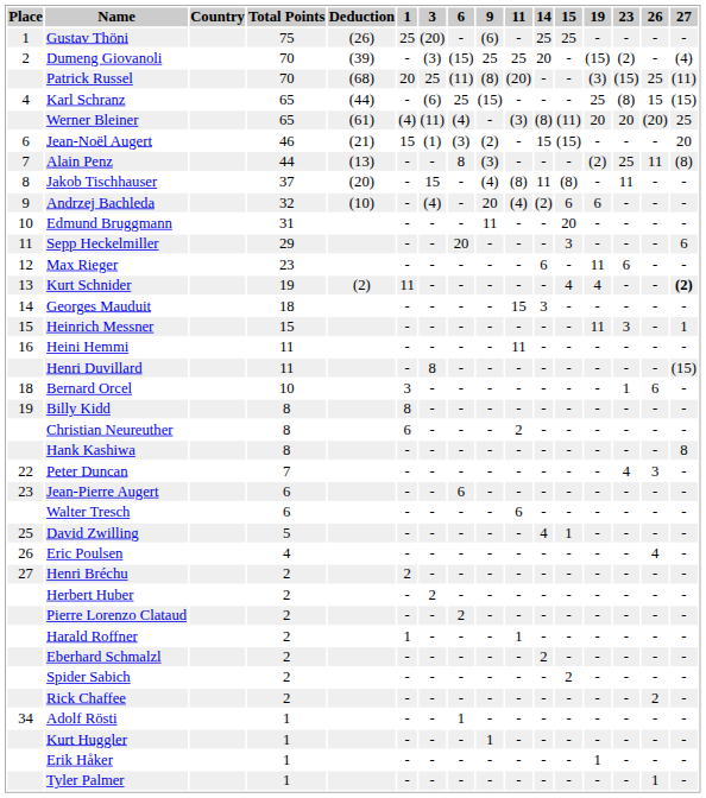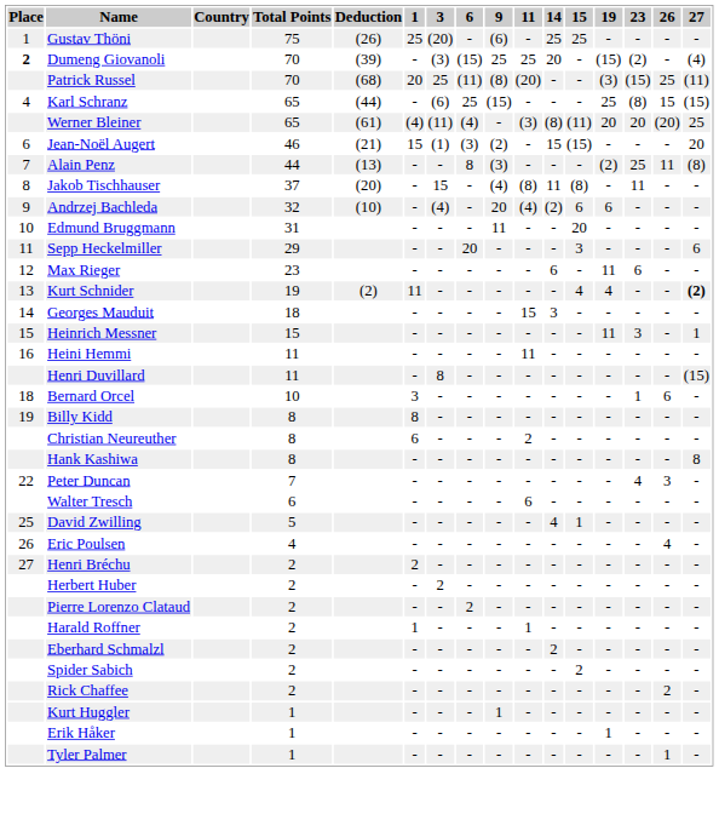 <table border="0" style="border: 1px solid #999; background-color:#FFFFFF; text-align:center">
 <tr align="center" bgcolor="#CCCCCC">
 <th>Place</th>
 <th>Name</th>
 <th>Country</th>
 <th>Total Points</th>
 <th>Deduction</th>
 <th>1</th>
 <th>3</th>
 <th>6</th>
 <th>9</th>
 <th>11</th>
 <th>14</th>
 <th>15</th>
 <th>19</th>
 <th>23</th>
 <th>26</th>
 <th>27</th>
 </tr>
 <tr bgcolor="#EFEFEF">
 <td>1</td>
 <td align="left"><a href='#'>Gustav Thöni</a></td>
 <td align="left"></td>
 <td>75</td>
 <td>(26)</td>
 <td>25</td>
 <td>(20)</td>
 <td>-</td>
 <td>(6)</td>
 <td>-</td>
 <td>25</td>
 <td>25</td>
 <td>-</td>
 <td>-</td>
 <td>-</td>
 <td>-</td>
 </tr>
 <tr>
-<td>2</td>
+<td><strong>2</strong></td>
 <td align="left"><a href='#'>Dumeng Giovanoli</a></td>
 <td align="left"></td>
 <td>70</td>
 <td>(39)</td>
 <td>-</td>
 <td>(3)</td>
 <td>(15)</td>
 <td>25</td>
 <td>25</td>
 <td>20</td>
 <td>-</td>
 <td>(15)</td>
 <td>(2)</td>
 <td>-</td>
 <td>(4)</td>
 </tr>
 <tr bgcolor="#EFEFEF">
 <td></td>
 <td align="left"><a href='#'>Patrick Russel</a></td>
 <td align="left"></td>
 <td>70</td>
 <td>(68)</td>
 <td>20</td>
 <td>25</td>
 <td>(11)</td>
 <td>(8)</td>
 <td>(20)</td>
 <td>-</td>
 <td>-</td>
 <td>(3)</td>
 <td>(15)</td>
 <td>25</td>
 <td>(11)</td>
 </tr>
 <tr>
 <td>4</td>
 <td align="left"><a href='#'>Karl Schranz</a></td>
 <td align="left"></td>
 <td>65</td>
 <td>(44)</td>
 <td>-</td>
 <td>(6)</td>
 <td>25</td>
 <td>(15)</td>
 <td>-</td>
 <td>-</td>
 <td>-</td>
 <td>25</td>
 <td>(8)</td>
 <td>15</td>
 <td>(15)</td>
 </tr>
 <tr bgcolor="#EFEFEF">
 <td></td>
 <td align="left"><a href='#'>Werner Bleiner</a></td>
 <td align="left"></td>
 <td>65</td>
 <td>(61)</td>
 <td>(4)</td>
 <td>(11)</td>
 <td>(4)</td>
 <td>-</td>
 <td>(3)</td>
 <td>(8)</td>
 <td>(11)</td>
 <td>20</td>
 <td>20</td>
 <td>(20)</td>
 <td>25</td>
 </tr>
 <tr>
 <td>6</td>
 <td align="left"><a href='#'>Jean-Noël Augert</a></td>
 <td align="left"></td>
 <td>46</td>
 <td>(21)</td>
 <td>15</td>
 <td>(1)</td>
 <td>(3)</td>
 <td>(2)</td>
 <td>-</td>
 <td>15</td>
 <td>(15)</td>
 <td>-</td>
 <td>-</td>
 <td>-</td>
 <td>20</td>
 </tr>
 <tr bgcolor="#EFEFEF">
 <td>7</td>
 <td align="left"><a href='#'>Alain Penz</a></td>
 <td align="left"></td>
 <td>44</td>
 <td>(13)</td>
 <td>-</td>
 <td>-</td>
 <td>8</td>
 <td>(3)</td>
 <td>-</td>
 <td>-</td>
 <td>-</td>
 <td>(2)</td>
 <td>25</td>
 <td>11</td>
 <td>(8)</td>
 </tr>
 <tr>
 <td>8</td>
 <td align="left"><a href='#'>Jakob Tischhauser</a></td>
 <td align="left"></td>
 <td>37</td>
 <td>(20)</td>
 <td>-</td>
 <td>15</td>
 <td>-</td>
 <td>(4)</td>
 <td>(8)</td>
 <td>11</td>
 <td>(8)</td>
 <td>-</td>
 <td>11</td>
 <td>-</td>
 <td>-</td>
 </tr>
 <tr bgcolor="#EFEFEF">
 <td>9</td>
 <td align="left"><a href='#'>Andrzej Bachleda</a></td>
 <td align="left"></td>
 <td>32</td>
 <td>(10)</td>
 <td>-</td>
 <td>(4)</td>
 <td>-</td>
 <td>20</td>
 <td>(4)</td>
 <td>(2)</td>
 <td>6</td>
 <td>6</td>
 <td>-</td>
 <td>-</td>
 <td>-</td>
 </tr>
 <tr>
 <td>10</td>
 <td align="left"><a href='#'>Edmund Bruggmann</a></td>
 <td align="left"></td>
 <td>31</td>
 <td></td>
 <td>-</td>
 <td>-</td>
 <td>-</td>
 <td>11</td>
 <td>-</td>
 <td>-</td>
 <td>20</td>
 <td>-</td>
 <td>-</td>
 <td>-</td>
 <td>-</td>
 </tr>
 <tr bgcolor="#EFEFEF">
 <td>11</td>
 <td align="left"><a href='#'>Sepp Heckelmiller</a></td>
 <td align="left"></td>
 <td>29</td>
 <td></td>
 <td>-</td>
 <td>-</td>
 <td>20</td>
 <td>-</td>
 <td>-</td>
 <td>-</td>
 <td>3</td>
 <td>-</td>
 <td>-</td>
 <td>-</td>
 <td>6</td>
 </tr>
 <tr>
 <td>12</td>
 <td align="left"><a href='#'>Max Rieger</a></td>
 <td align="left"></td>
 <td>23</td>
 <td></td>
 <td>-</td>
 <td>-</td>
 <td>-</td>
 <td>-</td>
 <td>-</td>
 <td>6</td>
 <td>-</td>
 <td>11</td>
 <td>6</td>
 <td>-</td>
 <td>-</td>
 </tr>
 <tr bgcolor="#EFEFEF">
 <td>13</td>
 <td align="left"><a href='#'>Kurt Schnider</a></td>
 <td align="left"></td>
 <td>19</td>
 <td>(2)</td>
 <td>11</td>
 <td>-</td>
 <td>-</td>
 <td>-</td>
 <td>-</td>
 <td>-</td>
 <td>4</td>
 <td>4</td>
 <td>-</td>
 <td>-</td>
 <td><strong>(2)</strong></td>
 </tr>
 <tr>
 <td>14</td>
 <td align="left"><a href='#'>Georges Mauduit</a></td>
 <td align="left"></td>
 <td>18</td>
 <td></td>
 <td>-</td>
 <td>-</td>
 <td>-</td>
 <td>-</td>
 <td>15</td>
 <td>3</td>
 <td>-</td>
 <td>-</td>
 <td>-</td>
 <td>-</td>
 <td>-</td>
 </tr>
 <tr bgcolor="#EFEFEF">
 <td>15</td>
 <td align="left"><a href='#'>Heinrich Messner</a></td>
 <td align="left"></td>
 <td>15</td>
 <td></td>
 <td>-</td>
 <td>-</td>
 <td>-</td>
 <td>-</td>
 <td>-</td>
 <td>-</td>
 <td>-</td>
 <td>11</td>
 <td>3</td>
 <td>-</td>
 <td>1</td>
 </tr>
 <tr>
 <td>16</td>
 <td align="left"><a href='#'>Heini Hemmi</a></td>
 <td align="left"></td>
 <td>11</td>
 <td></td>
 <td>-</td>
 <td>-</td>
 <td>-</td>
 <td>-</td>
 <td>11</td>
 <td>-</td>
 <td>-</td>
 <td>-</td>
 <td>-</td>
 <td>-</td>
 <td>-</td>
 </tr>
 <tr bgcolor="#EFEFEF">
 <td></td>
 <td align="left"><a href='#'>Henri Duvillard</a></td>
 <td align="left"></td>
 <td>11</td>
 <td></td>
 <td>-</td>
 <td>8</td>
 <td>-</td>
 <td>-</td>
 <td>-</td>
 <td>-</td>
 <td>-</td>
 <td>-</td>
 <td>-</td>
 <td>-</td>
 <td>(15)</td>
 </tr>
 <tr>
 <td>18</td>
 <td align="left"><a href='#'>Bernard Orcel</a></td>
 <td align="left"></td>
 <td>10</td>
 <td></td>
 <td>3</td>
 <td>-</td>
 <td>-</td>
 <td>-</td>
 <td>-</td>
 <td>-</td>
 <td>-</td>
 <td>-</td>
 <td>1</td>
 <td>6</td>
 <td>-</td>
 </tr>
 <tr bgcolor="#EFEFEF">
 <td>19</td>
 <td align="left"><a href='#'>Billy Kidd</a></td>
 <td align="left"></td>
 <td>8</td>
 <td></td>
 <td>8</td>
 <td>-</td>
 <td>-</td>
 <td>-</td>
 <td>-</td>
 <td>-</td>
 <td>-</td>
 <td>-</td>
 <td>-</td>
 <td>-</td>
 <td>-</td>
 </tr>
 <tr>
 <td></td>
 <td align="left"><a href='#'>Christian Neureuther</a></td>
 <td align="left"></td>
 <td>8</td>
 <td></td>
 <td>6</td>
 <td>-</td>
 <td>-</td>
 <td>-</td>
 <td>2</td>
 <td>-</td>
 <td>-</td>
 <td>-</td>
 <td>-</td>
 <td>-</td>
 <td>-</td>
 </tr>
 <tr bgcolor="#EFEFEF">
 <td></td>
 <td align="left"><a href='#'>Hank Kashiwa</a></td>
 <td align="left"></td>
 <td>8</td>
 <td></td>
 <td>-</td>
 <td>-</td>
 <td>-</td>
 <td>-</td>
 <td>-</td>
 <td>-</td>
 <td>-</td>
 <td>-</td>
 <td>-</td>
 <td>-</td>
 <td>8</td>
 </tr>
 <tr>
 <td>22</td>
 <td align="left"><a href='#'>Peter Duncan</a></td>
 <td align="left"></td>
 <td>7</td>
 <td></td>
 <td>-</td>
 <td>-</td>
 <td>-</td>
 <td>-</td>
 <td>-</td>
 <td>-</td>
 <td>-</td>
 <td>-</td>
 <td>4</td>
 <td>3</td>
 <td>-</td>
 </tr>
-<tr bgcolor="#EFEFEF">
-<td>23</td>
-<td align="left"><a href='#'>Jean-Pierre Augert</a></td>
-<td align="left"></td>
-<td>6</td>
-<td></td>
-<td>-</td>
-<td>-</td>
-<td>6</td>
-<td>-</td>
-<td>-</td>
-<td>-</td>
-<td>-</td>
-<td>-</td>
-<td>-</td>
-<td>-</td>
-<td>-</td>
-</tr>
 <tr>
 <td></td>
 <td align="left"><a href='#'>Walter Tresch</a></td>
 <td align="left"></td>
 <td>6</td>
 <td></td>
 <td>-</td>
 <td>-</td>
 <td>-</td>
 <td>-</td>
 <td>6</td>
 <td>-</td>
 <td>-</td>
 <td>-</td>
 <td>-</td>
 <td>-</td>
 <td>-</td>
 </tr>
 <tr bgcolor="#EFEFEF">
 <td>25</td>
 <td align="left"><a href='#'>David Zwilling</a></td>
 <td align="left"></td>
 <td>5</td>
 <td></td>
 <td>-</td>
 <td>-</td>
 <td>-</td>
 <td>-</td>
 <td>-</td>
 <td>4</td>
 <td>1</td>
 <td>-</td>
 <td>-</td>
 <td>-</td>
 <td>-</td>
 </tr>
 <tr>
 <td>26</td>
 <td align="left"><a href='#'>Eric Poulsen</a></td>
 <td align="left"></td>
 <td>4</td>
 <td></td>
 <td>-</td>
 <td>-</td>
 <td>-</td>
 <td>-</td>
 <td>-</td>
 <td>-</td>
 <td>-</td>
 <td>-</td>
 <td>-</td>
 <td>4</td>
 <td>-</td>
 </tr>
 <tr bgcolor="#EFEFEF">
 <td>27</td>
 <td align="left"><a href='#'>Henri Bréchu</a></td>
 <td align="left"></td>
 <td>2</td>
 <td></td>
 <td>2</td>
 <td>-</td>
 <td>-</td>
 <td>-</td>
 <td>-</td>
 <td>-</td>
 <td>-</td>
 <td>-</td>
 <td>-</td>
 <td>-</td>
 <td>-</td>
 </tr>
 <tr>
 <td></td>
 <td align="left"><a href='#'>Herbert Huber</a></td>
 <td align="left"></td>
 <td>2</td>
 <td></td>
 <td>-</td>
 <td>2</td>
 <td>-</td>
 <td>-</td>
 <td>-</td>
 <td>-</td>
 <td>-</td>
 <td>-</td>
 <td>-</td>
 <td>-</td>
 <td>-</td>
 </tr>
 <tr bgcolor="#EFEFEF">
 <td></td>
 <td align="left"><a href='#'>Pierre Lorenzo Clataud</a></td>
 <td align="left"></td>
 <td>2</td>
 <td></td>
 <td>-</td>
 <td>-</td>
 <td>2</td>
 <td>-</td>
 <td>-</td>
 <td>-</td>
 <td>-</td>
 <td>-</td>
 <td>-</td>
 <td>-</td>
 <td>-</td>
 </tr>
 <tr>
 <td></td>
 <td align="left"><a href='#'>Harald Roffner</a></td>
 <td align="left"></td>
 <td>2</td>
 <td></td>
 <td>1</td>
 <td>-</td>
 <td>-</td>
 <td>-</td>
 <td>1</td>
 <td>-</td>
 <td>-</td>
 <td>-</td>
 <td>-</td>
 <td>-</td>
 <td>-</td>
 </tr>
 <tr bgcolor="#EFEFEF">
 <td></td>
 <td align="left"><a href='#'>Eberhard Schmalzl</a></td>
 <td align="left"></td>
 <td>2</td>
 <td></td>
 <td>-</td>
 <td>-</td>
 <td>-</td>
 <td>-</td>
 <td>-</td>
 <td>2</td>
 <td>-</td>
 <td>-</td>
 <td>-</td>
 <td>-</td>
 <td>-</td>
 </tr>
 <tr>
 <td></td>
 <td align="left"><a href='#'>Spider Sabich</a></td>
 <td align="left"></td>
 <td>2</td>
 <td></td>
 <td>-</td>
 <td>-</td>
 <td>-</td>
 <td>-</td>
 <td>-</td>
 <td>-</td>
 <td>2</td>
 <td>-</td>
 <td>-</td>
 <td>-</td>
 <td>-</td>
 </tr>
 <tr bgcolor="#EFEFEF">
 <td></td>
 <td align="left"><a href='#'>Rick Chaffee</a></td>
 <td align="left"></td>
 <td>2</td>
 <td></td>
 <td>-</td>
 <td>-</td>
 <td>-</td>
 <td>-</td>
 <td>-</td>
 <td>-</td>
 <td>-</td>
 <td>-</td>
 <td>-</td>
 <td>2</td>
 <td>-</td>
 </tr>
-<tr>
-<td>34</td>
-<td align="left"><a href='#'>Adolf Rösti</a></td>
-<td align="left"></td>
-<td>1</td>
-<td></td>
-<td>-</td>
-<td>-</td>
-<td>1</td>
-<td>-</td>
-<td>-</td>
-<td>-</td>
-<td>-</td>
-<td>-</td>
-<td>-</td>
-<td>-</td>
-<td>-</td>
-</tr>
 <tr bgcolor="#EFEFEF">
 <td></td>
 <td align="left"><a href='#'>Kurt Huggler</a></td>
 <td align="left"></td>
 <td>1</td>
 <td></td>
 <td>-</td>
 <td>-</td>
 <td>-</td>
 <td>1</td>
 <td>-</td>
 <td>-</td>
 <td>-</td>
 <td>-</td>
 <td>-</td>
 <td>-</td>
 <td>-</td>
 </tr>
 <tr>
 <td></td>
 <td align="left"><a href='#'>Erik Håker</a></td>
 <td align="left"></td>
 <td>1</td>
 <td></td>
 <td>-</td>
 <td>-</td>
 <td>-</td>
 <td>-</td>
 <td>-</td>
 <td>-</td>
 <td>-</td>
 <td>1</td>
 <td>-</td>
 <td>-</td>
 <td>-</td>
 </tr>
 <tr bgcolor="#EFEFEF">
 <td></td>
 <td align="left"><a href='#'>Tyler Palmer</a></td>
 <td align="left"></td>
 <td>1</td>
 <td></td>
 <td>-</td>
 <td>-</td>
 <td>-</td>
 <td>-</td>
 <td>-</td>
 <td>-</td>
 <td>-</td>
 <td>-</td>
 <td>-</td>
 <td>1</td>
 <td>-</td>
 </tr>
 </table>
